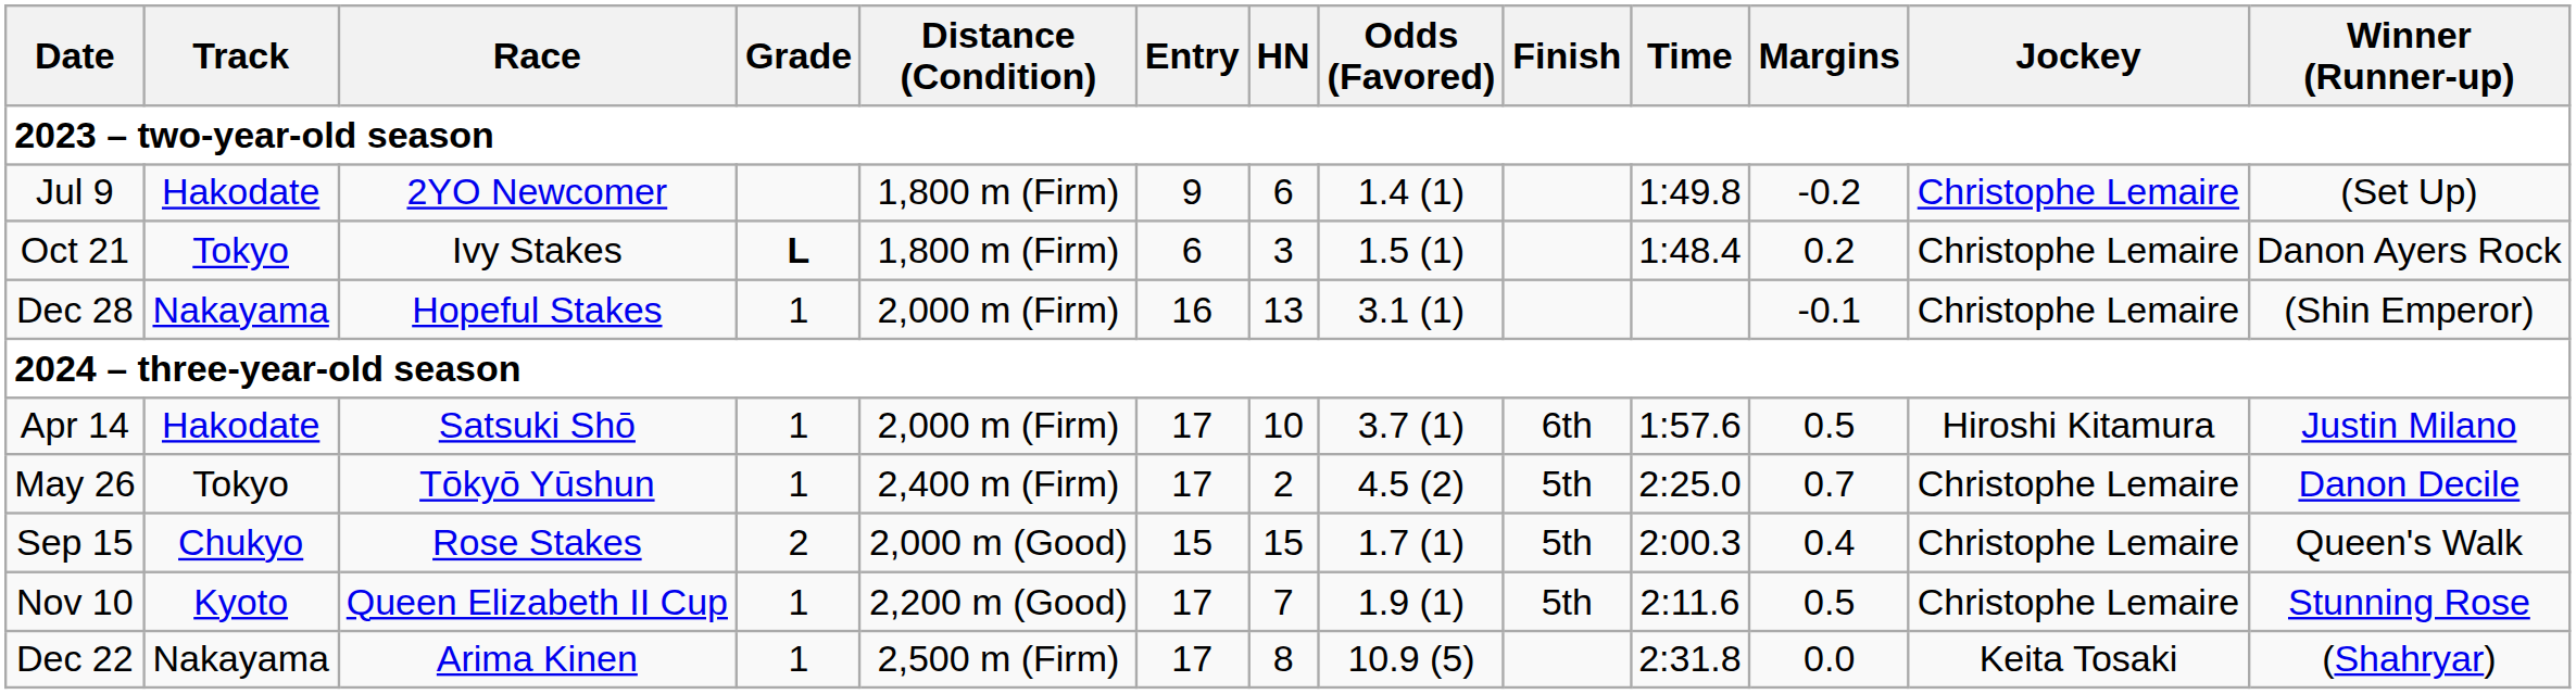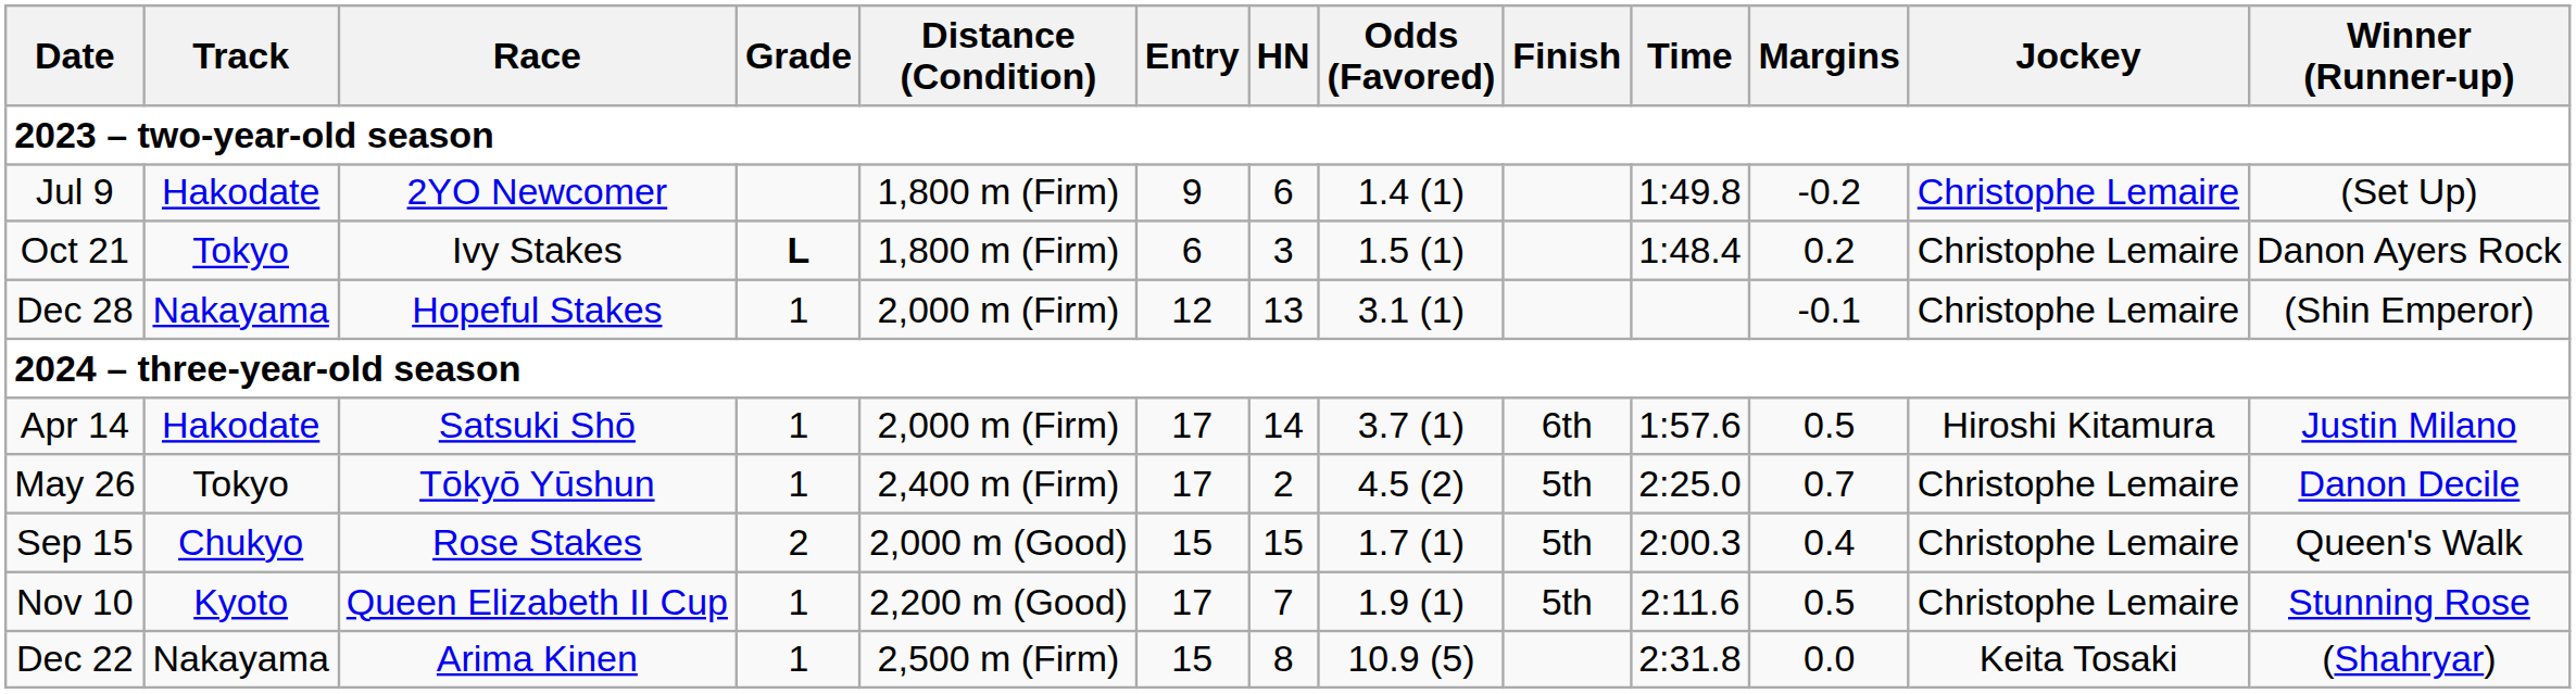 <table class="wikitable" style="border-collapse: collapse; font-size: 90%; text-align: center; white-space: nowrap">
 <tr>
 <th>Date</th>
 <th>Track</th>
 <th>Race</th>
 <th>Grade</th>
 <th>Distance<br>(Condition)</th>
 <th>Entry</th>
 <th>HN</th>
 <th>Odds<br>(Favored)</th>
 <th>Finish</th>
 <th>Time</th>
 <th>Margins</th>
 <th>Jockey</th>
 <th>Winner<br>(Runner-up)</th>
 </tr>
 <tr style="background-color:white">
 <td colspan="13" align="left"><strong>2023 – two-year-old season</strong></td>
 </tr>
 <tr>
 <td>Jul 9</td>
 <td><a href='#'>Hakodate</a></td>
 <td><a href='#'>2YO Newcomer</a></td>
 <td></td>
 <td>1,800 m (Firm)</td>
 <td>9</td>
 <td>6</td>
 <td>1.4 (1)</td>
 <td></td>
 <td>1:49.8</td>
 <td>-0.2</td>
 <td><a href='#'>Christophe Lemaire</a></td>
 <td>(Set Up)</td>
 </tr>
 <tr>
 <td>Oct 21</td>
 <td><a href='#'>Tokyo</a></td>
 <td>Ivy Stakes</td>
 <td><strong>L</strong></td>
 <td>1,800 m (Firm)</td>
 <td>6</td>
 <td>3</td>
 <td>1.5 (1)</td>
 <td></td>
 <td>1:48.4</td>
 <td>0.2</td>
 <td>Christophe Lemaire</td>
 <td>Danon Ayers Rock</td>
 </tr>
 <tr>
 <td>Dec 28</td>
 <td><a href='#'>Nakayama</a></td>
 <td><a href='#'>Hopeful Stakes</a></td>
 <td>1</td>
 <td>2,000 m (Firm)</td>
-<td>16</td>
+<td>12</td>
 <td>13</td>
 <td>3.1 (1)</td>
 <td></td>
 <td></td>
 <td>-0.1</td>
 <td>Christophe Lemaire</td>
 <td>(Shin Emperor)</td>
 </tr>
 <tr style="background-color:white">
 <td colspan="13" align="left"><strong>2024 – three-year-old season</strong></td>
 </tr>
 <tr>
 <td>Apr 14</td>
 <td><a href='#'>Hakodate</a></td>
 <td><a href='#'>Satsuki Shō</a></td>
 <td>1</td>
 <td>2,000 m (Firm)</td>
 <td>17</td>
-<td>10</td>
+<td>14</td>
 <td>3.7 (1)</td>
 <td>6th</td>
 <td>1:57.6</td>
 <td>0.5</td>
 <td>Hiroshi Kitamura</td>
 <td><a href='#'>Justin Milano</a></td>
 </tr>
 <tr>
 <td>May 26</td>
 <td>Tokyo</td>
 <td><a href='#'>Tōkyō Yūshun</a></td>
 <td>1</td>
 <td>2,400 m (Firm)</td>
 <td>17</td>
 <td>2</td>
 <td>4.5 (2)</td>
 <td>5th</td>
 <td>2:25.0</td>
 <td>0.7</td>
 <td>Christophe Lemaire</td>
 <td><a href='#'>Danon Decile</a></td>
 </tr>
 <tr>
 <td>Sep 15</td>
 <td><a href='#'>Chukyo</a></td>
 <td><a href='#'>Rose Stakes</a></td>
 <td>2</td>
 <td>2,000 m (Good)</td>
 <td>15</td>
 <td>15</td>
 <td>1.7 (1)</td>
 <td>5th</td>
 <td>2:00.3</td>
 <td>0.4</td>
 <td>Christophe Lemaire</td>
 <td>Queen's Walk</td>
 </tr>
 <tr>
 <td>Nov 10</td>
 <td><a href='#'>Kyoto</a></td>
 <td><a href='#'>Queen Elizabeth II Cup</a></td>
 <td>1</td>
 <td>2,200 m (Good)</td>
 <td>17</td>
 <td>7</td>
 <td>1.9 (1)</td>
 <td>5th</td>
 <td>2:11.6</td>
 <td>0.5</td>
 <td>Christophe Lemaire</td>
 <td><a href='#'>Stunning Rose</a></td>
 </tr>
 <tr>
 <td>Dec 22</td>
 <td>Nakayama</td>
 <td><a href='#'>Arima Kinen</a></td>
 <td>1</td>
 <td>2,500 m (Firm)</td>
-<td>17</td>
+<td>15</td>
 <td>8</td>
 <td>10.9 (5)</td>
 <td></td>
 <td>2:31.8</td>
 <td>0.0</td>
 <td>Keita Tosaki</td>
 <td>(<a href='#'>Shahryar</a>)</td>
 </tr>
 </table>
